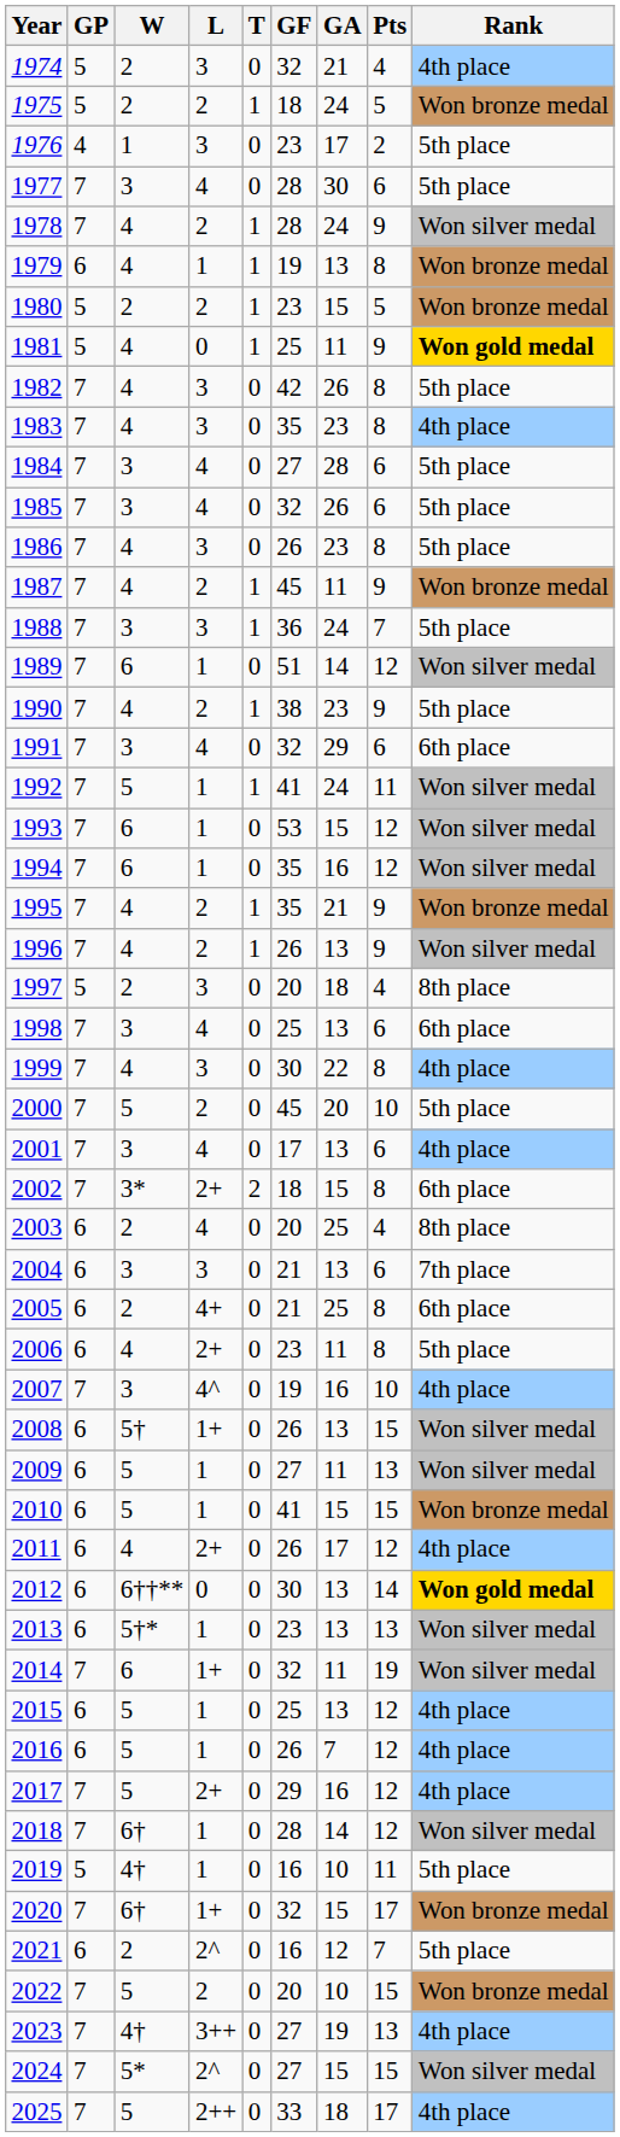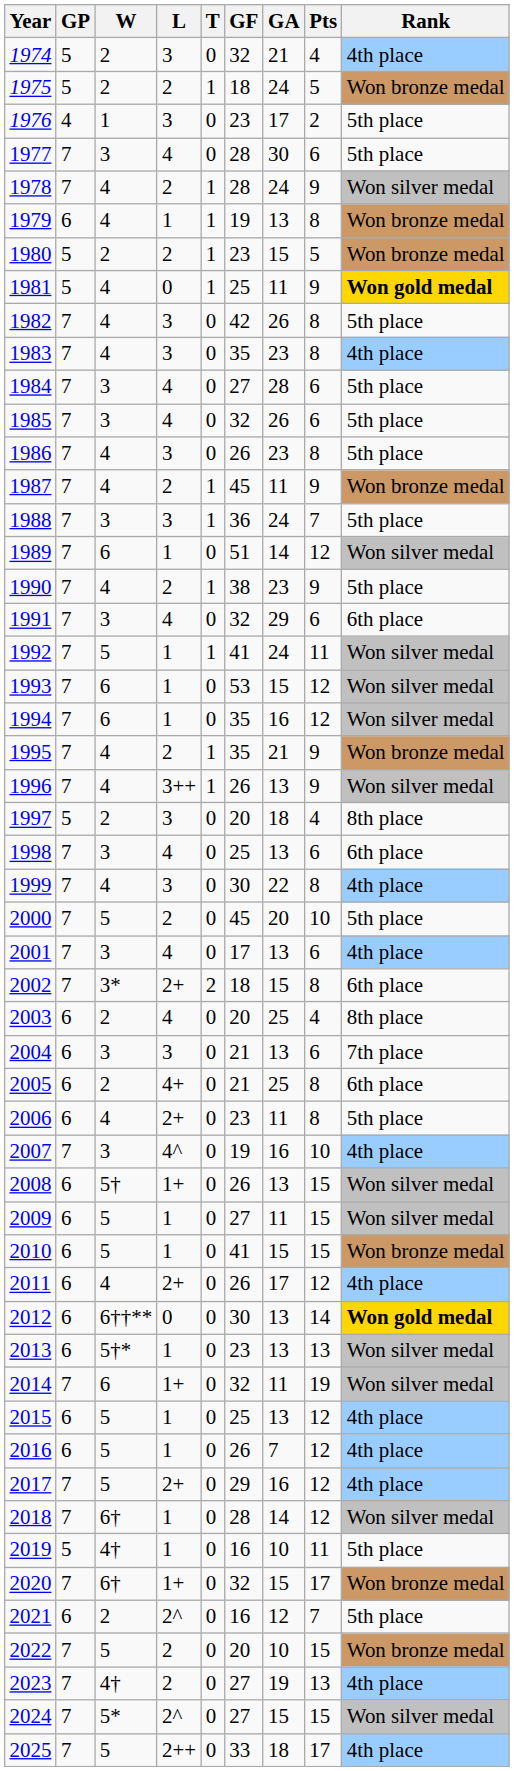 <table class="wikitable">
 <tr>
 <th>Year</th>
 <th>GP</th>
 <th>W</th>
 <th>L</th>
 <th>T</th>
 <th>GF</th>
 <th>GA</th>
 <th>Pts</th>
 <th>Rank</th>
 </tr>
 <tr>
 <td><em><a href='#'>1974</a></em></td>
 <td>5</td>
 <td>2</td>
 <td>3</td>
 <td>0</td>
 <td>32</td>
 <td>21</td>
 <td>4</td>
 <td style="background:#9acdff;">4th place</td>
 </tr>
 <tr>
 <td><em><a href='#'>1975</a></em></td>
 <td>5</td>
 <td>2</td>
 <td>2</td>
 <td>1</td>
 <td>18</td>
 <td>24</td>
 <td>5</td>
 <td style="background:#c96;">Won bronze medal</td>
 </tr>
 <tr>
 <td><em><a href='#'>1976</a></em></td>
 <td>4</td>
 <td>1</td>
 <td>3</td>
 <td>0</td>
 <td>23</td>
 <td>17</td>
 <td>2</td>
 <td>5th place</td>
 </tr>
 <tr>
 <td><a href='#'>1977</a></td>
 <td>7</td>
 <td>3</td>
 <td>4</td>
 <td>0</td>
 <td>28</td>
 <td>30</td>
 <td>6</td>
 <td>5th place</td>
 </tr>
 <tr>
 <td><a href='#'>1978</a></td>
 <td>7</td>
 <td>4</td>
 <td>2</td>
 <td>1</td>
 <td>28</td>
 <td>24</td>
 <td>9</td>
 <td style="background:silver;">Won silver medal</td>
 </tr>
 <tr>
 <td><a href='#'>1979</a></td>
 <td>6</td>
 <td>4</td>
 <td>1</td>
 <td>1</td>
 <td>19</td>
 <td>13</td>
 <td>8</td>
 <td style="background:#c96;">Won bronze medal</td>
 </tr>
 <tr>
 <td><a href='#'>1980</a></td>
 <td>5</td>
 <td>2</td>
 <td>2</td>
 <td>1</td>
 <td>23</td>
 <td>15</td>
 <td>5</td>
 <td style="background:#c96;">Won bronze medal</td>
 </tr>
 <tr>
 <td><a href='#'>1981</a></td>
 <td>5</td>
 <td>4</td>
 <td>0</td>
 <td>1</td>
 <td>25</td>
 <td>11</td>
 <td>9</td>
 <td style="background:gold;"><strong>Won gold medal</strong></td>
 </tr>
 <tr>
 <td><a href='#'>1982</a></td>
 <td>7</td>
 <td>4</td>
 <td>3</td>
 <td>0</td>
 <td>42</td>
 <td>26</td>
 <td>8</td>
 <td>5th place</td>
 </tr>
 <tr>
 <td><a href='#'>1983</a></td>
 <td>7</td>
 <td>4</td>
 <td>3</td>
 <td>0</td>
 <td>35</td>
 <td>23</td>
 <td>8</td>
 <td style="background:#9acdff;">4th place</td>
 </tr>
 <tr>
 <td><a href='#'>1984</a></td>
 <td>7</td>
 <td>3</td>
 <td>4</td>
 <td>0</td>
 <td>27</td>
 <td>28</td>
 <td>6</td>
 <td>5th place</td>
 </tr>
 <tr>
 <td><a href='#'>1985</a></td>
 <td>7</td>
 <td>3</td>
 <td>4</td>
 <td>0</td>
 <td>32</td>
 <td>26</td>
 <td>6</td>
 <td>5th place</td>
 </tr>
 <tr>
 <td><a href='#'>1986</a></td>
 <td>7</td>
 <td>4</td>
 <td>3</td>
 <td>0</td>
 <td>26</td>
 <td>23</td>
 <td>8</td>
 <td>5th place</td>
 </tr>
 <tr>
 <td><a href='#'>1987</a></td>
 <td>7</td>
 <td>4</td>
 <td>2</td>
 <td>1</td>
 <td>45</td>
 <td>11</td>
 <td>9</td>
 <td style="background:#c96;">Won bronze medal</td>
 </tr>
 <tr>
 <td><a href='#'>1988</a></td>
 <td>7</td>
 <td>3</td>
 <td>3</td>
 <td>1</td>
 <td>36</td>
 <td>24</td>
 <td>7</td>
 <td>5th place</td>
 </tr>
 <tr>
 <td><a href='#'>1989</a></td>
 <td>7</td>
 <td>6</td>
 <td>1</td>
 <td>0</td>
 <td>51</td>
 <td>14</td>
 <td>12</td>
 <td style="background:silver;">Won silver medal</td>
 </tr>
 <tr>
 <td><a href='#'>1990</a></td>
 <td>7</td>
 <td>4</td>
 <td>2</td>
 <td>1</td>
 <td>38</td>
 <td>23</td>
 <td>9</td>
 <td>5th place</td>
 </tr>
 <tr>
 <td><a href='#'>1991</a></td>
 <td>7</td>
 <td>3</td>
 <td>4</td>
 <td>0</td>
 <td>32</td>
 <td>29</td>
 <td>6</td>
 <td>6th place</td>
 </tr>
 <tr>
 <td><a href='#'>1992</a></td>
 <td>7</td>
 <td>5</td>
 <td>1</td>
 <td>1</td>
 <td>41</td>
 <td>24</td>
 <td>11</td>
 <td style="background:silver;">Won silver medal</td>
 </tr>
 <tr>
 <td><a href='#'>1993</a></td>
 <td>7</td>
 <td>6</td>
 <td>1</td>
 <td>0</td>
 <td>53</td>
 <td>15</td>
 <td>12</td>
 <td style="background:silver;">Won silver medal</td>
 </tr>
 <tr>
 <td><a href='#'>1994</a></td>
 <td>7</td>
 <td>6</td>
 <td>1</td>
 <td>0</td>
 <td>35</td>
 <td>16</td>
 <td>12</td>
 <td style="background:silver;">Won silver medal</td>
 </tr>
 <tr>
 <td><a href='#'>1995</a></td>
 <td>7</td>
 <td>4</td>
 <td>2</td>
 <td>1</td>
 <td>35</td>
 <td>21</td>
 <td>9</td>
 <td style="background:#c96;">Won bronze medal</td>
 </tr>
 <tr>
 <td><a href='#'>1996</a></td>
 <td>7</td>
 <td>4</td>
-<td>2</td>
+<td>3++</td>
 <td>1</td>
 <td>26</td>
 <td>13</td>
 <td>9</td>
 <td style="background:silver;">Won silver medal</td>
 </tr>
 <tr>
 <td><a href='#'>1997</a></td>
 <td>5</td>
 <td>2</td>
 <td>3</td>
 <td>0</td>
 <td>20</td>
 <td>18</td>
 <td>4</td>
 <td>8th place</td>
 </tr>
 <tr>
 <td><a href='#'>1998</a></td>
 <td>7</td>
 <td>3</td>
 <td>4</td>
 <td>0</td>
 <td>25</td>
 <td>13</td>
 <td>6</td>
 <td>6th place</td>
 </tr>
 <tr>
 <td><a href='#'>1999</a></td>
 <td>7</td>
 <td>4</td>
 <td>3</td>
 <td>0</td>
 <td>30</td>
 <td>22</td>
 <td>8</td>
 <td style="background:#9acdff;">4th place</td>
 </tr>
 <tr>
 <td><a href='#'>2000</a></td>
 <td>7</td>
 <td>5</td>
 <td>2</td>
 <td>0</td>
 <td>45</td>
 <td>20</td>
 <td>10</td>
 <td>5th place</td>
 </tr>
 <tr>
 <td><a href='#'>2001</a></td>
 <td>7</td>
 <td>3</td>
 <td>4</td>
 <td>0</td>
 <td>17</td>
 <td>13</td>
 <td>6</td>
 <td style="background:#9acdff;">4th place</td>
 </tr>
 <tr>
 <td><a href='#'>2002</a></td>
 <td>7</td>
 <td>3*</td>
 <td>2+</td>
 <td>2</td>
 <td>18</td>
 <td>15</td>
 <td>8</td>
 <td>6th place</td>
 </tr>
 <tr>
 <td><a href='#'>2003</a></td>
 <td>6</td>
 <td>2</td>
 <td>4</td>
 <td>0</td>
 <td>20</td>
 <td>25</td>
 <td>4</td>
 <td>8th place</td>
 </tr>
 <tr>
 <td><a href='#'>2004</a></td>
 <td>6</td>
 <td>3</td>
 <td>3</td>
 <td>0</td>
 <td>21</td>
 <td>13</td>
 <td>6</td>
 <td>7th place</td>
 </tr>
 <tr>
 <td><a href='#'>2005</a></td>
 <td>6</td>
 <td>2</td>
 <td>4+</td>
 <td>0</td>
 <td>21</td>
 <td>25</td>
 <td>8</td>
 <td>6th place</td>
 </tr>
 <tr>
 <td><a href='#'>2006</a></td>
 <td>6</td>
 <td>4</td>
 <td>2+</td>
 <td>0</td>
 <td>23</td>
 <td>11</td>
 <td>8</td>
 <td>5th place</td>
 </tr>
 <tr>
 <td><a href='#'>2007</a></td>
 <td>7</td>
 <td>3</td>
 <td>4^</td>
 <td>0</td>
 <td>19</td>
 <td>16</td>
 <td>10</td>
 <td style="background:#9acdff;">4th place</td>
 </tr>
 <tr>
 <td><a href='#'>2008</a></td>
 <td>6</td>
 <td>5†</td>
 <td>1+</td>
 <td>0</td>
 <td>26</td>
 <td>13</td>
 <td>15</td>
 <td style="background:silver;">Won silver medal</td>
 </tr>
 <tr>
 <td><a href='#'>2009</a></td>
 <td>6</td>
 <td>5</td>
 <td>1</td>
 <td>0</td>
 <td>27</td>
 <td>11</td>
-<td>13</td>
+<td>15</td>
 <td style="background:silver;">Won silver medal</td>
 </tr>
 <tr>
 <td><a href='#'>2010</a></td>
 <td>6</td>
 <td>5</td>
 <td>1</td>
 <td>0</td>
 <td>41</td>
 <td>15</td>
 <td>15</td>
 <td style="background:#c96;">Won bronze medal</td>
 </tr>
 <tr>
 <td><a href='#'>2011</a></td>
 <td>6</td>
 <td>4</td>
 <td>2+</td>
 <td>0</td>
 <td>26</td>
 <td>17</td>
 <td>12</td>
 <td style="background:#9acdff;">4th place</td>
 </tr>
 <tr>
 <td><a href='#'>2012</a></td>
 <td>6</td>
 <td>6††**</td>
 <td>0</td>
 <td>0</td>
 <td>30</td>
 <td>13</td>
 <td>14</td>
 <td style="background:gold;"><strong>Won gold medal</strong></td>
 </tr>
 <tr>
 <td><a href='#'>2013</a></td>
 <td>6</td>
 <td>5†*</td>
 <td>1</td>
 <td>0</td>
 <td>23</td>
 <td>13</td>
 <td>13</td>
 <td style="background:silver;">Won silver medal</td>
 </tr>
 <tr>
 <td><a href='#'>2014</a></td>
 <td>7</td>
 <td>6</td>
 <td>1+</td>
 <td>0</td>
 <td>32</td>
 <td>11</td>
 <td>19</td>
 <td style="background:silver;">Won silver medal</td>
 </tr>
 <tr>
 <td><a href='#'>2015</a></td>
 <td>6</td>
 <td>5</td>
 <td>1</td>
 <td>0</td>
 <td>25</td>
 <td>13</td>
 <td>12</td>
 <td style="background:#9acdff;">4th place</td>
 </tr>
 <tr>
 <td><a href='#'>2016</a></td>
 <td>6</td>
 <td>5</td>
 <td>1</td>
 <td>0</td>
 <td>26</td>
 <td>7</td>
 <td>12</td>
 <td style="background:#9acdff;">4th place</td>
 </tr>
 <tr>
 <td><a href='#'>2017</a></td>
 <td>7</td>
 <td>5</td>
 <td>2+</td>
 <td>0</td>
 <td>29</td>
 <td>16</td>
 <td>12</td>
 <td style="background:#9acdff;">4th place</td>
 </tr>
 <tr>
 <td><a href='#'>2018</a></td>
 <td>7</td>
 <td>6†</td>
 <td>1</td>
 <td>0</td>
 <td>28</td>
 <td>14</td>
 <td>12</td>
 <td style="background:silver;">Won silver medal</td>
 </tr>
 <tr>
 <td><a href='#'>2019</a></td>
 <td>5</td>
 <td>4†</td>
 <td>1</td>
 <td>0</td>
 <td>16</td>
 <td>10</td>
 <td>11</td>
 <td>5th place</td>
 </tr>
 <tr>
 <td><a href='#'>2020</a></td>
 <td>7</td>
 <td>6†</td>
 <td>1+</td>
 <td>0</td>
 <td>32</td>
 <td>15</td>
 <td>17</td>
 <td style="background:#c96;">Won bronze medal</td>
 </tr>
 <tr>
 <td><a href='#'>2021</a></td>
 <td>6</td>
 <td>2</td>
 <td>2^</td>
 <td>0</td>
 <td>16</td>
 <td>12</td>
 <td>7</td>
 <td>5th place</td>
 </tr>
 <tr>
 <td><a href='#'>2022</a></td>
 <td>7</td>
 <td>5</td>
 <td>2</td>
 <td>0</td>
 <td>20</td>
 <td>10</td>
 <td>15</td>
 <td style="background:#c96;">Won bronze medal</td>
 </tr>
 <tr>
 <td><a href='#'>2023</a></td>
 <td>7</td>
 <td>4†</td>
-<td>3++</td>
+<td>2</td>
 <td>0</td>
 <td>27</td>
 <td>19</td>
 <td>13</td>
 <td style="background:#9acdff;">4th place</td>
 </tr>
 <tr>
 <td><a href='#'>2024</a></td>
 <td>7</td>
 <td>5*</td>
 <td>2^</td>
 <td>0</td>
 <td>27</td>
 <td>15</td>
 <td>15</td>
 <td style="background:silver;">Won silver medal</td>
 </tr>
 <tr>
 <td><a href='#'>2025</a></td>
 <td>7</td>
 <td>5</td>
 <td>2++</td>
 <td>0</td>
 <td>33</td>
 <td>18</td>
 <td>17</td>
 <td style="background:#9acdff;">4th place</td>
 </tr>
 </table>
